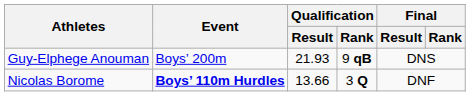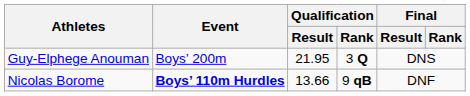 <table class="wikitable" border="1" style="font-size:90%">
 <tr>
 <th rowspan=2>Athletes</th>
 <th rowspan=2>Event</th>
 <th colspan=2>Qualification</th>
 <th colspan=2>Final</th>
 </tr>
 <tr>
 <th>Result</th>
 <th>Rank</th>
 <th>Result</th>
 <th>Rank</th>
 </tr>
 <tr>
 <td><a href='#'>Guy-Elphege Anouman</a></td>
 <td><a href='#'>Boys’ 200m</a></td>
-<td align=center>21.93</td>
-<td align=center>9 <strong>qB</strong></td>
+<td align=center>21.95</td>
+<td align=center>3 <strong>Q</strong></td>
 <td align=center colspan=2>DNS</td>
 </tr>
 <tr>
 <td><a href='#'>Nicolas Borome</a></td>
 <td><strong><a href='#'>Boys’ 110m Hurdles</a></strong></td>
 <td align=center>13.66</td>
-<td align=center>3 <strong>Q</strong></td>
+<td align=center>9 <strong>qB</strong></td>
 <td align=center colspan=2>DNF</td>
 </tr>
 </table>
